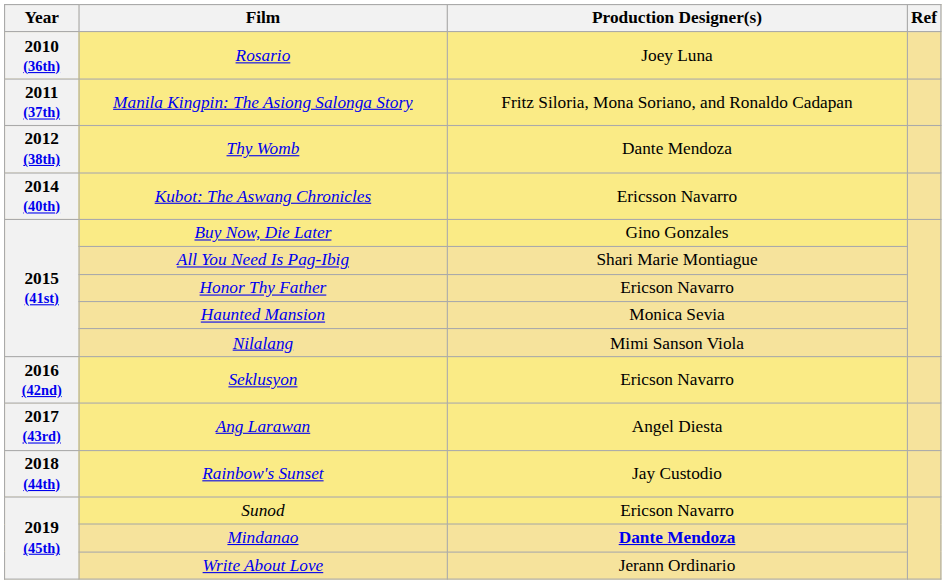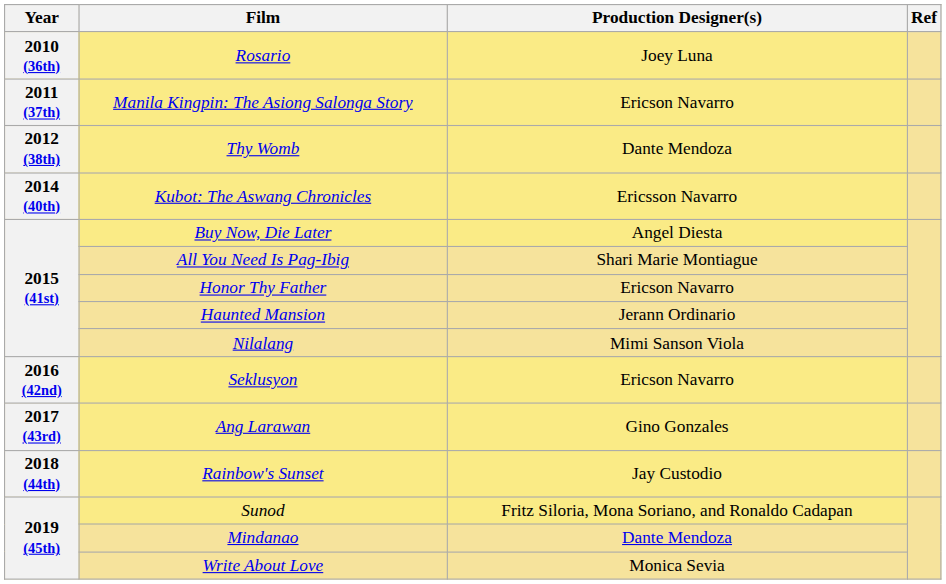 <table class="wikitable" rowspan=2 style="text-align: center; background: #f6e39c">
 <tr style="background:#bebebe;">
 <th scope="col" style="width:8%;">Year</th>
 <th scope="col" style="width:40%;">Film</th>
 <th scope="col" style="width:50%;">Production Designer(s)</th>
 <th scope="col" style="width:2%;">Ref</th>
 </tr>
 <tr>
 <th scope="row" style="text-align:center">2010 <br><small><a href='#'>(36th)</a> </small></th>
 <td style="background:#FAEB86"><em><a href='#'>Rosario</a></em></td>
 <td style="background:#FAEB86">Joey Luna</td>
 <td></td>
 </tr>
 <tr>
 <th scope="row" style="text-align:center">2011 <br><small><a href='#'>(37th)</a> </small></th>
 <td style="background:#FAEB86"><em><a href='#'>Manila Kingpin: The Asiong Salonga Story</a></em></td>
-<td style="background:#FAEB86">Fritz Siloria, Mona Soriano, and Ronaldo Cadapan</td>
+<td style="background:#FAEB86">Ericson Navarro</td>
 <td></td>
 </tr>
 <tr>
 <th scope="row" style="text-align:center">2012 <br><small><a href='#'>(38th)</a> </small></th>
 <td style="background:#FAEB86"><em><a href='#'>Thy Womb</a></em></td>
 <td style="background:#FAEB86">Dante Mendoza</td>
 <td></td>
 </tr>
 <tr>
 <th scope="row" style="text-align:center">2014 <br><small><a href='#'>(40th)</a> </small></th>
 <td style="background:#FAEB86"><em><a href='#'>Kubot: The Aswang Chronicles</a></em></td>
 <td style="background:#FAEB86">Ericsson Navarro</td>
 <td></td>
 </tr>
 <tr>
 <th scope="row" style="text-align:center" rowspan=5>2015 <br><small><a href='#'>(41st)</a> </small></th>
 <td style="background:#FAEB86"><em><a href='#'>Buy Now, Die Later</a></em></td>
-<td style="background:#FAEB86">Gino Gonzales</td>
+<td style="background:#FAEB86">Angel Diesta</td>
 <td rowspan=5></td>
 </tr>
 <tr>
 <td><em><a href='#'>All You Need Is Pag-Ibig</a></em></td>
 <td>Shari Marie Montiague</td>
 </tr>
 <tr>
 <td><em><a href='#'>Honor Thy Father</a></em></td>
 <td>Ericson Navarro</td>
 </tr>
 <tr>
 <td><em><a href='#'>Haunted Mansion</a></em></td>
-<td>Monica Sevia</td>
+<td>Jerann Ordinario</td>
 </tr>
 <tr>
 <td><em><a href='#'>Nilalang</a></em></td>
 <td>Mimi Sanson Viola</td>
 </tr>
 <tr>
 <th scope="row" style="text-align:center">2016 <br><small><a href='#'>(42nd)</a> </small></th>
 <td style="background:#FAEB86"><em><a href='#'>Seklusyon</a></em></td>
 <td style="background:#FAEB86">Ericson Navarro</td>
 <td></td>
 </tr>
 <tr>
 <th scope="row" style="text-align:center">2017 <br><small><a href='#'>(43rd)</a> </small></th>
 <td style="background:#FAEB86"><em><a href='#'>Ang Larawan</a></em></td>
-<td style="background:#FAEB86">Angel Diesta</td>
+<td style="background:#FAEB86">Gino Gonzales</td>
 <td></td>
 </tr>
 <tr>
 <th scope="row" style="text-align:center">2018 <br><small><a href='#'>(44th)</a> </small></th>
 <td style="background:#FAEB86"><em><a href='#'>Rainbow's Sunset</a></em></td>
 <td style="background:#FAEB86">Jay Custodio</td>
 <td></td>
 </tr>
 <tr>
 <th scope="row" style="text-align:center" rowspan=3>2019 <br><small><a href='#'>(45th)</a> </small></th>
 <td style="background:#FAEB86"><em>Sunod</em></td>
-<td style="background:#FAEB86">Ericson Navarro</td>
+<td style="background:#FAEB86">Fritz Siloria, Mona Soriano, and Ronaldo Cadapan</td>
 <td rowspan=3></td>
 </tr>
 <tr>
 <td><em><a href='#'>Mindanao</a></em></td>
-<td><strong><a href='#'>Dante Mendoza</a></strong></td>
+<td><a href='#'>Dante Mendoza</a></td>
 </tr>
 <tr>
 <td><em><a href='#'>Write About Love</a></em></td>
-<td>Jerann Ordinario</td>
+<td>Monica Sevia</td>
 </tr>
 </table>
